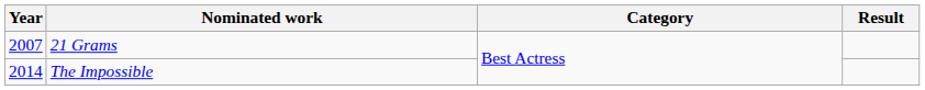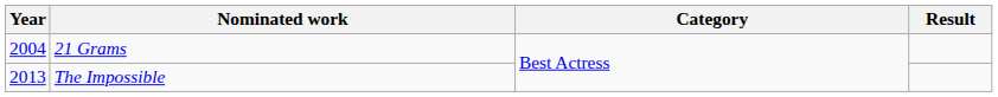 <table class=wikitable>
 <tr>
 <th scope="col" style="width:1em;">Year</th>
 <th scope="col" style="width:39em;">Nominated work</th>
 <th scope="col" style="width:33em;">Category</th>
 <th scope="col" style="width:5em;">Result</th>
 </tr>
 <tr>
-<td><a href='#'>2007</a></td>
+<td><a href='#'>2004</a></td>
 <td><em><a href='#'>21 Grams</a></em></td>
 <td rowspan="2"><a href='#'>Best Actress</a></td>
 <td></td>
 </tr>
 <tr>
-<td><a href='#'>2014</a></td>
+<td><a href='#'>2013</a></td>
 <td><em><a href='#'>The Impossible</a></em></td>
 <td></td>
 </tr>
 </table>
